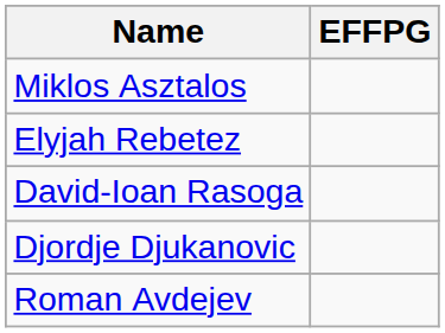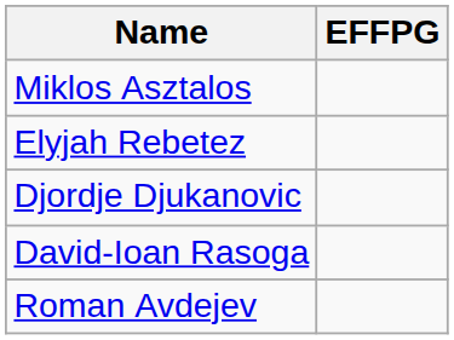 <table class=wikitable>
 <tr>
 <th>Name</th>
 <th>EFFPG</th>
 </tr>
 <tr>
 <td> <a href='#'>Miklos Asztalos</a></td>
 <td></td>
 </tr>
 <tr>
 <td> <a href='#'>Elyjah Rebetez</a></td>
 <td></td>
 </tr>
 <tr>
-<td> <a href='#'>David-Ioan Rasoga</a></td>
+<td> <a href='#'>Djordje Djukanovic</a></td>
 <td></td>
 </tr>
 <tr>
-<td> <a href='#'>Djordje Djukanovic</a></td>
+<td> <a href='#'>David-Ioan Rasoga</a></td>
 <td></td>
 </tr>
 <tr>
 <td> <a href='#'>Roman Avdejev</a></td>
 <td></td>
 </tr>
 </table>
